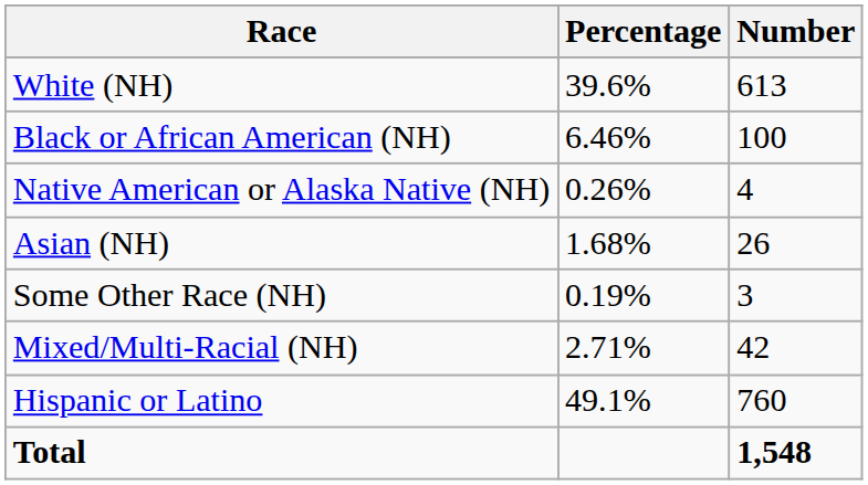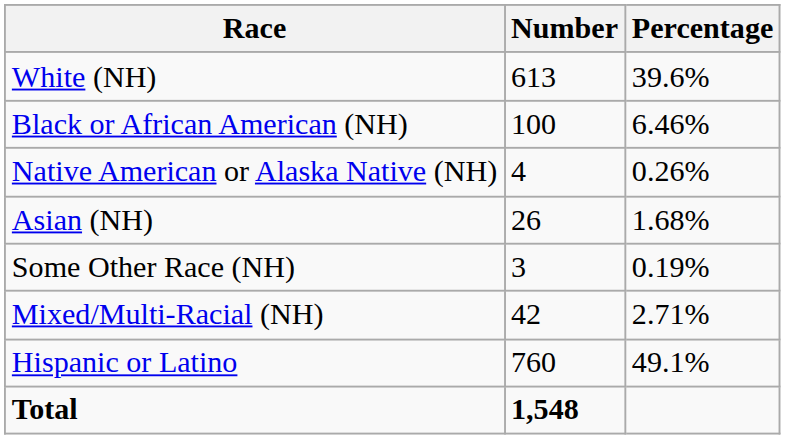 <table class="wikitable">
 <tr>
 <th>Race</th>
+<th>Number</th>
 <th>Percentage</th>
-<th>Number</th>
 </tr>
 <tr>
 <td><a href='#'>White</a> (NH)</td>
+<td>613</td>
 <td>39.6%</td>
-<td>613</td>
 </tr>
 <tr>
 <td><a href='#'>Black or African American</a> (NH)</td>
+<td>100</td>
 <td>6.46%</td>
-<td>100</td>
 </tr>
 <tr>
 <td><a href='#'>Native American</a> or <a href='#'>Alaska Native</a> (NH)</td>
+<td>4</td>
 <td>0.26%</td>
-<td>4</td>
 </tr>
 <tr>
 <td><a href='#'>Asian</a> (NH)</td>
+<td>26</td>
 <td>1.68%</td>
-<td>26</td>
 </tr>
 <tr>
 <td>Some Other Race (NH)</td>
+<td>3</td>
 <td>0.19%</td>
-<td>3</td>
 </tr>
 <tr>
 <td><a href='#'>Mixed/Multi-Racial</a> (NH)</td>
+<td>42</td>
 <td>2.71%</td>
-<td>42</td>
 </tr>
 <tr>
 <td><a href='#'>Hispanic or Latino</a></td>
+<td>760</td>
 <td>49.1%</td>
-<td>760</td>
 </tr>
 <tr>
 <td><strong>Total</strong></td>
+<td><strong>1,548</strong></td>
 <td></td>
-<td><strong>1,548</strong></td>
 </tr>
 </table>
